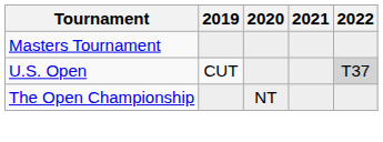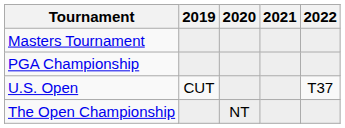 <table class="wikitable" style="font-size:95%;text-align:center;">
 <tr>
 <th>Tournament</th>
 <th>2019</th>
 <th>2020</th>
 <th>2021</th>
 <th>2022</th>
 </tr>
 <tr>
 <td align=left><a href='#'>Masters Tournament</a></td>
 <td style="background:#eeeeee;"></td>
 <td style="background:#eeeeee;"></td>
 <td style="background:#eeeeee;"></td>
 <td style="background:#eeeeee;"></td>
 </tr>
 <tr>
+<td align=left><a href='#'>PGA Championship</a></td>
+<td style="background:#eeeeee;"></td>
+<td style="background:#eeeeee;"></td>
+<td style="background:#eeeeee;"></td>
+<td style="background:#eeeeee;"></td>
+</tr>
+<tr>
 <td align=left><a href='#'>U.S. Open</a></td>
 <td>CUT</td>
 <td style="background:#eeeeee;"></td>
 <td style="background:#eeeeee;"></td>
-<td style="background: lightgrey;">T37</td>
+<td>T37</td>
 </tr>
 <tr>
 <td align=left><a href='#'>The Open Championship</a></td>
 <td style="background:#eeeeee;"></td>
 <td style="background:#eeeeee;">NT</td>
 <td style="background:#eeeeee;"></td>
 <td style="background:#eeeeee;"></td>
 </tr>
 </table>
